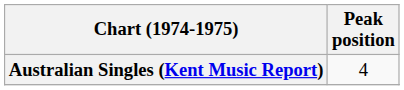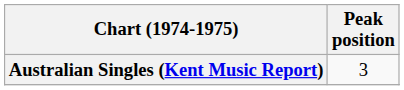 <table class="wikitable plainrowheaders" style="text-align:center">
 <tr>
 <th>Chart (1974-1975)</th>
 <th>Peak<br>position</th>
 </tr>
 <tr>
 <th scope="row">Australian Singles (<a href='#'>Kent Music Report</a>)</th>
-<td>4</td>
+<td>3</td>
 </tr>
 <tr>
 </tr>
 <tr>
 </tr>
 <tr>
 </tr>
 <tr>
 </tr>
 <tr>
 </tr>
 <tr>
 </tr>
 </table>
